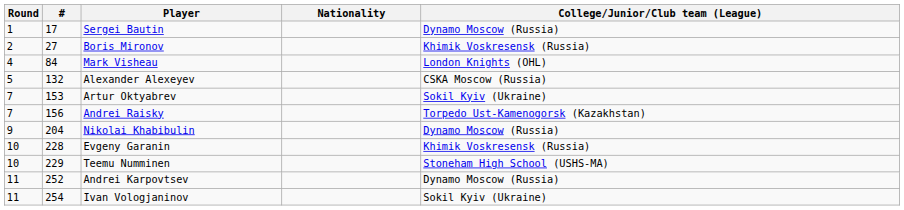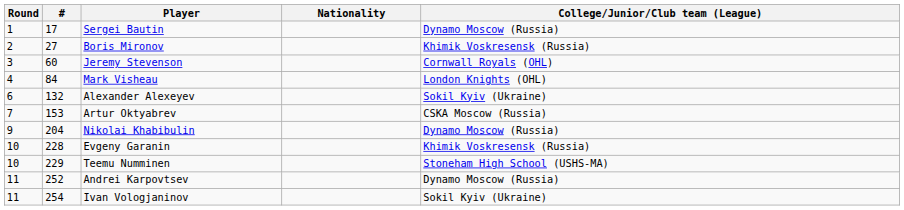 <table class="wikitable">
 <tr align="center">
 <th bgcolor="#DDDDFF" width="4.0%">Round</th>
 <th bgcolor="#DDDDFF" width="4.0%">#</th>
 <th bgcolor="#DDDDFF" width="21.0%">Player</th>
 <th bgcolor="#DDDDFF" width="14.5%">Nationality</th>
 <th bgcolor="#DDDDFF" width="50.0%">College/Junior/Club team (League)</th>
 </tr>
 <tr>
 <td>1</td>
 <td>17</td>
 <td><a href='#'>Sergei Bautin</a></td>
 <td></td>
 <td><a href='#'>Dynamo Moscow</a> (Russia)</td>
 </tr>
 <tr>
 <td>2</td>
 <td>27</td>
 <td><a href='#'>Boris Mironov</a></td>
 <td></td>
 <td><a href='#'>Khimik Voskresensk</a> (Russia)</td>
 </tr>
 <tr>
+<td>3</td>
+<td>60</td>
+<td><a href='#'>Jeremy Stevenson</a></td>
+<td></td>
+<td><a href='#'>Cornwall Royals</a> (<a href='#'>OHL</a>)</td>
+</tr>
+<tr>
 <td>4</td>
 <td>84</td>
 <td><a href='#'>Mark Visheau</a></td>
 <td></td>
 <td><a href='#'>London Knights</a> (OHL)</td>
 </tr>
 <tr>
-<td>5</td>
+<td>6</td>
 <td>132</td>
 <td>Alexander Alexeyev</td>
 <td></td>
-<td>CSKA Moscow (Russia)</td>
+<td><a href='#'>Sokil Kyiv</a> (Ukraine)</td>
 </tr>
 <tr>
 <td>7</td>
 <td>153</td>
 <td>Artur Oktyabrev</td>
 <td></td>
-<td><a href='#'>Sokil Kyiv</a> (Ukraine)</td>
-</tr>
-<tr>
-<td>7</td>
-<td>156</td>
-<td><a href='#'>Andrei Raisky</a></td>
-<td></td>
-<td><a href='#'>Torpedo Ust-Kamenogorsk</a> (Kazakhstan)</td>
+<td>CSKA Moscow (Russia)</td>
 </tr>
 <tr>
 <td>9</td>
 <td>204</td>
 <td><a href='#'>Nikolai Khabibulin</a></td>
 <td></td>
 <td><a href='#'>Dynamo Moscow</a> (Russia)</td>
 </tr>
 <tr>
 <td>10</td>
 <td>228</td>
 <td>Evgeny Garanin</td>
 <td></td>
 <td><a href='#'>Khimik Voskresensk</a> (Russia)</td>
 </tr>
 <tr>
 <td>10</td>
 <td>229</td>
 <td>Teemu Numminen</td>
 <td></td>
 <td><a href='#'>Stoneham High School</a> (USHS-MA)</td>
 </tr>
 <tr>
 <td>11</td>
 <td>252</td>
 <td>Andrei Karpovtsev</td>
 <td></td>
 <td>Dynamo Moscow (Russia)</td>
 </tr>
 <tr>
 <td>11</td>
 <td>254</td>
 <td>Ivan Vologjaninov</td>
 <td></td>
 <td>Sokil Kyiv (Ukraine)</td>
 </tr>
 </table>
